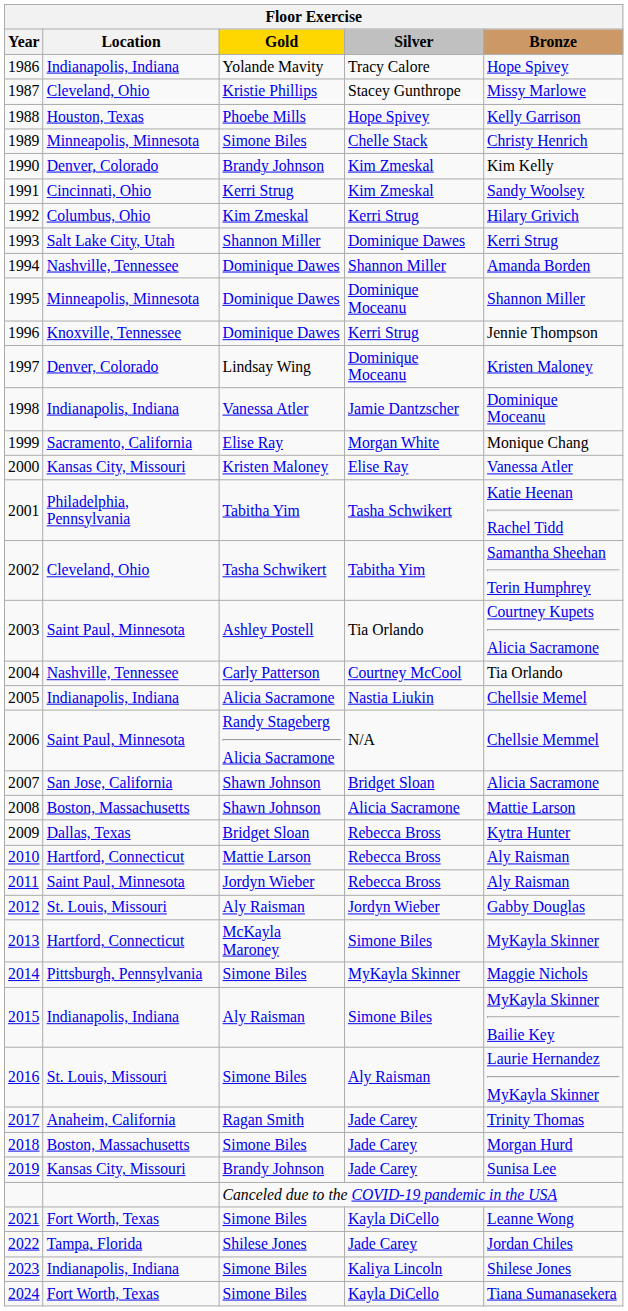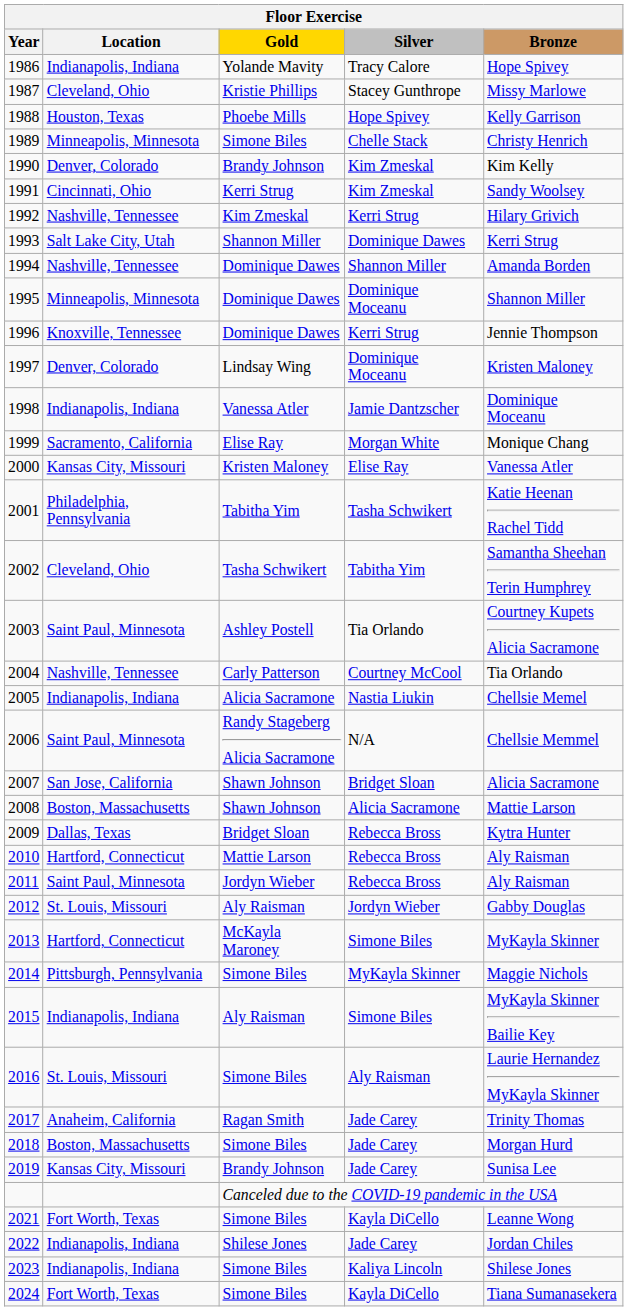 <table class="wikitable mw-collapsible mw-collapsed" width="50%">
 <tr>
 <th align=center colspan="5">Floor Exercise</th>
 </tr>
 <tr>
 <th>Year</th>
 <th>Location</th>
 <td bgcolor="gold" align="center"><strong>Gold</strong></td>
 <td bgcolor="silver" align="center"><strong>Silver</strong></td>
 <td bgcolor="cc9966" align="center"><strong>Bronze</strong></td>
 </tr>
 <tr>
 <td>1986</td>
 <td><a href='#'>Indianapolis, Indiana</a></td>
 <td>Yolande Mavity</td>
 <td>Tracy Calore</td>
 <td><a href='#'>Hope Spivey</a></td>
 </tr>
 <tr>
 <td>1987</td>
 <td><a href='#'>Cleveland, Ohio</a></td>
 <td><a href='#'>Kristie Phillips</a></td>
 <td>Stacey Gunthrope</td>
 <td><a href='#'>Missy Marlowe</a></td>
 </tr>
 <tr>
 <td>1988</td>
 <td><a href='#'>Houston, Texas</a></td>
 <td><a href='#'>Phoebe Mills</a></td>
 <td><a href='#'>Hope Spivey</a></td>
 <td><a href='#'>Kelly Garrison</a></td>
 </tr>
 <tr>
 <td>1989</td>
 <td><a href='#'>Minneapolis, Minnesota</a></td>
 <td><a href='#'>Simone Biles</a></td>
 <td><a href='#'>Chelle Stack</a></td>
 <td><a href='#'>Christy Henrich</a></td>
 </tr>
 <tr>
 <td>1990</td>
 <td><a href='#'>Denver, Colorado</a></td>
 <td><a href='#'>Brandy Johnson</a></td>
 <td><a href='#'>Kim Zmeskal</a></td>
 <td>Kim Kelly</td>
 </tr>
 <tr>
 <td>1991</td>
 <td><a href='#'>Cincinnati, Ohio</a></td>
 <td><a href='#'>Kerri Strug</a></td>
 <td><a href='#'>Kim Zmeskal</a></td>
 <td><a href='#'>Sandy Woolsey</a></td>
 </tr>
 <tr>
 <td>1992</td>
-<td><a href='#'>Columbus, Ohio</a></td>
+<td><a href='#'>Nashville, Tennessee</a></td>
 <td><a href='#'>Kim Zmeskal</a></td>
 <td><a href='#'>Kerri Strug</a></td>
 <td><a href='#'>Hilary Grivich</a></td>
 </tr>
 <tr>
 <td>1993</td>
 <td><a href='#'>Salt Lake City, Utah</a></td>
 <td><a href='#'>Shannon Miller</a></td>
 <td><a href='#'>Dominique Dawes</a></td>
 <td><a href='#'>Kerri Strug</a></td>
 </tr>
 <tr>
 <td>1994</td>
 <td><a href='#'>Nashville, Tennessee</a></td>
 <td><a href='#'>Dominique Dawes</a></td>
 <td><a href='#'>Shannon Miller</a></td>
 <td><a href='#'>Amanda Borden</a></td>
 </tr>
 <tr>
 <td>1995</td>
 <td><a href='#'>Minneapolis, Minnesota</a></td>
 <td><a href='#'>Dominique Dawes</a></td>
 <td><a href='#'>Dominique Moceanu</a></td>
 <td><a href='#'>Shannon Miller</a></td>
 </tr>
 <tr>
 <td>1996</td>
 <td><a href='#'>Knoxville, Tennessee</a></td>
 <td><a href='#'>Dominique Dawes</a></td>
 <td><a href='#'>Kerri Strug</a></td>
 <td>Jennie Thompson</td>
 </tr>
 <tr>
 <td>1997</td>
 <td><a href='#'>Denver, Colorado</a></td>
 <td>Lindsay Wing</td>
 <td><a href='#'>Dominique Moceanu</a></td>
 <td><a href='#'>Kristen Maloney</a></td>
 </tr>
 <tr>
 <td>1998</td>
 <td><a href='#'>Indianapolis, Indiana</a></td>
 <td><a href='#'>Vanessa Atler</a></td>
 <td><a href='#'>Jamie Dantzscher</a></td>
 <td><a href='#'>Dominique Moceanu</a></td>
 </tr>
 <tr>
 <td>1999</td>
 <td><a href='#'>Sacramento, California</a></td>
 <td><a href='#'>Elise Ray</a></td>
 <td><a href='#'>Morgan White</a></td>
 <td>Monique Chang</td>
 </tr>
 <tr>
 <td>2000</td>
 <td><a href='#'>Kansas City, Missouri</a></td>
 <td><a href='#'>Kristen Maloney</a></td>
 <td><a href='#'>Elise Ray</a></td>
 <td><a href='#'>Vanessa Atler</a></td>
 </tr>
 <tr>
 <td>2001</td>
 <td><a href='#'>Philadelphia, Pennsylvania</a></td>
 <td><a href='#'>Tabitha Yim</a></td>
 <td><a href='#'>Tasha Schwikert</a></td>
 <td><a href='#'>Katie Heenan</a><hr><a href='#'>Rachel Tidd</a></td>
 </tr>
 <tr>
 <td>2002</td>
 <td><a href='#'>Cleveland, Ohio</a></td>
 <td><a href='#'>Tasha Schwikert</a></td>
 <td><a href='#'>Tabitha Yim</a></td>
 <td><a href='#'>Samantha Sheehan</a><hr><a href='#'>Terin Humphrey</a></td>
 </tr>
 <tr>
 <td>2003</td>
 <td><a href='#'>Saint Paul, Minnesota</a></td>
 <td><a href='#'>Ashley Postell</a></td>
 <td>Tia Orlando</td>
 <td><a href='#'>Courtney Kupets</a><hr><a href='#'>Alicia Sacramone</a></td>
 </tr>
 <tr>
 <td>2004</td>
 <td><a href='#'>Nashville, Tennessee</a></td>
 <td><a href='#'>Carly Patterson</a></td>
 <td><a href='#'>Courtney McCool</a></td>
 <td>Tia Orlando</td>
 </tr>
 <tr>
 <td>2005</td>
 <td><a href='#'>Indianapolis, Indiana</a></td>
 <td><a href='#'>Alicia Sacramone</a></td>
 <td><a href='#'>Nastia Liukin</a></td>
 <td><a href='#'>Chellsie Memel</a></td>
 </tr>
 <tr>
 <td>2006</td>
 <td><a href='#'>Saint Paul, Minnesota</a></td>
 <td><a href='#'>Randy Stageberg</a><hr><a href='#'>Alicia Sacramone</a></td>
 <td>N/A</td>
 <td><a href='#'>Chellsie Memmel</a></td>
 </tr>
 <tr>
 <td>2007</td>
 <td><a href='#'>San Jose, California</a></td>
 <td><a href='#'>Shawn Johnson</a></td>
 <td><a href='#'>Bridget Sloan</a></td>
 <td><a href='#'>Alicia Sacramone</a></td>
 </tr>
 <tr>
 <td>2008</td>
 <td><a href='#'>Boston, Massachusetts</a></td>
 <td><a href='#'>Shawn Johnson</a></td>
 <td><a href='#'>Alicia Sacramone</a></td>
 <td><a href='#'>Mattie Larson</a></td>
 </tr>
 <tr>
 <td>2009</td>
 <td><a href='#'>Dallas, Texas</a></td>
 <td><a href='#'>Bridget Sloan</a></td>
 <td><a href='#'>Rebecca Bross</a></td>
 <td><a href='#'>Kytra Hunter</a></td>
 </tr>
 <tr>
 <td><a href='#'>2010</a></td>
 <td><a href='#'>Hartford, Connecticut</a></td>
 <td><a href='#'>Mattie Larson</a></td>
 <td><a href='#'>Rebecca Bross</a></td>
 <td><a href='#'>Aly Raisman</a></td>
 </tr>
 <tr>
 <td><a href='#'>2011</a></td>
 <td><a href='#'>Saint Paul, Minnesota</a></td>
 <td><a href='#'>Jordyn Wieber</a></td>
 <td><a href='#'>Rebecca Bross</a></td>
 <td><a href='#'>Aly Raisman</a></td>
 </tr>
 <tr>
 <td><a href='#'>2012</a></td>
 <td><a href='#'>St. Louis, Missouri</a></td>
 <td><a href='#'>Aly Raisman</a></td>
 <td><a href='#'>Jordyn Wieber</a></td>
 <td><a href='#'>Gabby Douglas</a></td>
 </tr>
 <tr>
 <td><a href='#'>2013</a></td>
 <td><a href='#'>Hartford, Connecticut</a></td>
 <td><a href='#'>McKayla Maroney</a></td>
 <td><a href='#'>Simone Biles</a></td>
 <td><a href='#'>MyKayla Skinner</a></td>
 </tr>
 <tr>
 <td><a href='#'>2014</a></td>
 <td><a href='#'>Pittsburgh, Pennsylvania</a></td>
 <td><a href='#'>Simone Biles</a></td>
 <td><a href='#'>MyKayla Skinner</a></td>
 <td><a href='#'>Maggie Nichols</a></td>
 </tr>
 <tr>
 <td><a href='#'>2015</a></td>
 <td><a href='#'>Indianapolis, Indiana</a></td>
 <td><a href='#'>Aly Raisman</a></td>
 <td><a href='#'>Simone Biles</a></td>
 <td><a href='#'>MyKayla Skinner</a><hr><a href='#'>Bailie Key</a></td>
 </tr>
 <tr>
 <td><a href='#'>2016</a></td>
 <td><a href='#'>St. Louis, Missouri</a></td>
 <td><a href='#'>Simone Biles</a></td>
 <td><a href='#'>Aly Raisman</a></td>
 <td><a href='#'>Laurie Hernandez</a><hr><a href='#'>MyKayla Skinner</a></td>
 </tr>
 <tr>
 <td><a href='#'>2017</a></td>
 <td><a href='#'>Anaheim, California</a></td>
 <td><a href='#'>Ragan Smith</a></td>
 <td><a href='#'>Jade Carey</a></td>
 <td><a href='#'>Trinity Thomas</a></td>
 </tr>
 <tr>
 <td><a href='#'>2018</a></td>
 <td><a href='#'>Boston, Massachusetts</a></td>
 <td><a href='#'>Simone Biles</a></td>
 <td><a href='#'>Jade Carey</a></td>
 <td><a href='#'>Morgan Hurd</a></td>
 </tr>
 <tr>
 <td><a href='#'>2019</a></td>
 <td><a href='#'>Kansas City, Missouri</a></td>
 <td><a href='#'>Brandy Johnson</a></td>
 <td><a href='#'>Jade Carey</a></td>
 <td><a href='#'>Sunisa Lee</a></td>
 </tr>
 <tr>
 <td></td>
 <td></td>
 <td colspan="3"><em>Canceled due to the <a href='#'>COVID-19 pandemic in the USA</a></em> </td>
 </tr>
 <tr>
 <td><a href='#'>2021</a></td>
 <td><a href='#'>Fort Worth, Texas</a></td>
 <td><a href='#'>Simone Biles</a></td>
 <td><a href='#'>Kayla DiCello</a></td>
 <td><a href='#'>Leanne Wong</a></td>
 </tr>
 <tr>
 <td><a href='#'>2022</a></td>
-<td><a href='#'>Tampa, Florida</a></td>
+<td><a href='#'>Indianapolis, Indiana</a></td>
 <td><a href='#'>Shilese Jones</a></td>
 <td><a href='#'>Jade Carey</a></td>
 <td><a href='#'>Jordan Chiles</a></td>
 </tr>
 <tr>
 <td><a href='#'>2023</a></td>
 <td><a href='#'>Indianapolis, Indiana</a></td>
 <td><a href='#'>Simone Biles</a></td>
 <td><a href='#'>Kaliya Lincoln</a></td>
 <td><a href='#'>Shilese Jones</a></td>
 </tr>
 <tr>
 <td><a href='#'>2024</a></td>
 <td><a href='#'>Fort Worth, Texas</a></td>
 <td><a href='#'>Simone Biles</a></td>
 <td><a href='#'>Kayla DiCello</a></td>
 <td><a href='#'>Tiana Sumanasekera</a></td>
 </tr>
 </table>
